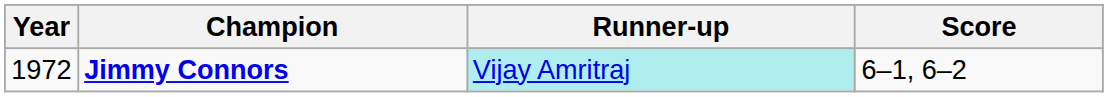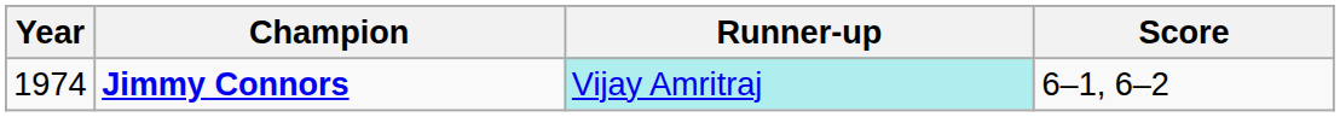 <table class="wikitable" style="font-size:90%">
 <tr>
 <th>Year</th>
 <th width="200">Champion</th>
 <th width="200">Runner-up</th>
 <th width="125">Score</th>
 </tr>
 <tr>
-<td>1972</td>
+<td>1974</td>
 <td> <strong><a href='#'>Jimmy Connors</a></strong></td>
 <td style="background: paleturquoise;"> <a href='#'>Vijay Amritraj</a></td>
 <td>6–1, 6–2</td>
 </tr>
 </table>
